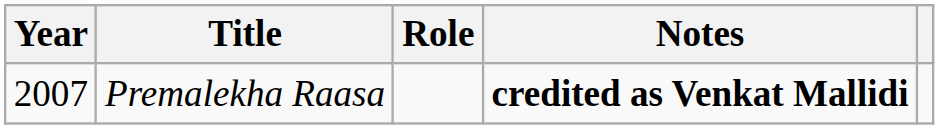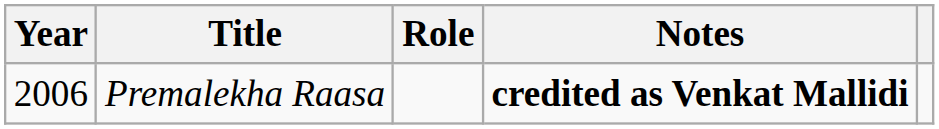 <table class="wikitable sortable">
 <tr>
 <th>Year</th>
 <th>Title</th>
 <th>Role</th>
 <th>Notes</th>
 <th scope="col" class="unsortable" ></th>
 </tr>
 <tr>
-<td>2007</td>
+<td>2006</td>
 <td><em> Premalekha Raasa</em></td>
 <td></td>
 <td><strong>credited as Venkat Mallidi</strong></td>
 <td></td>
 </tr>
 </table>
